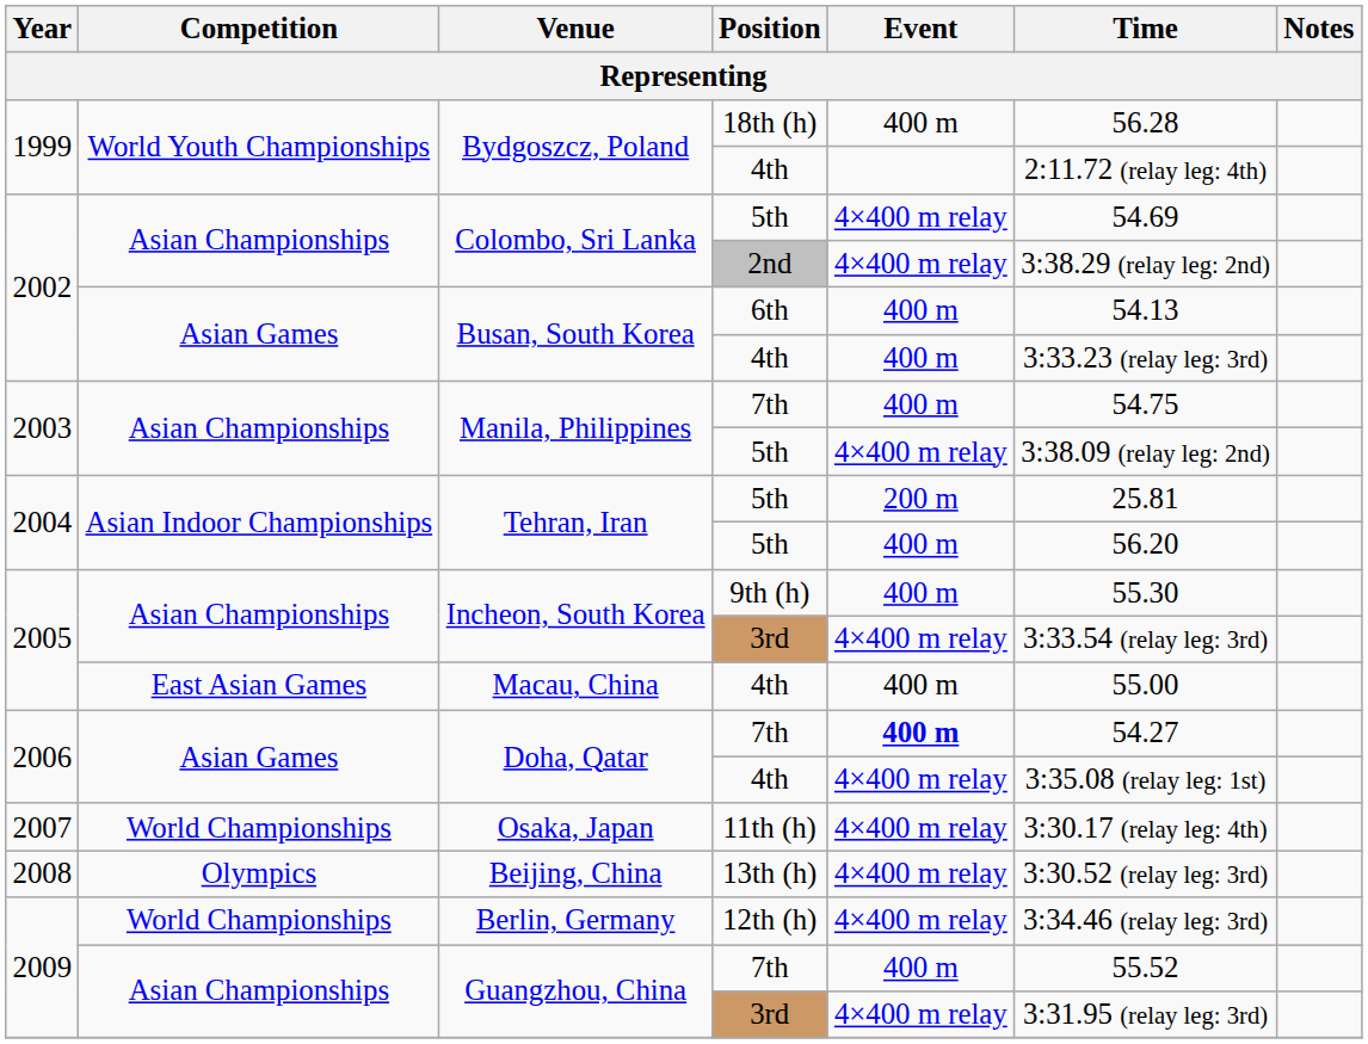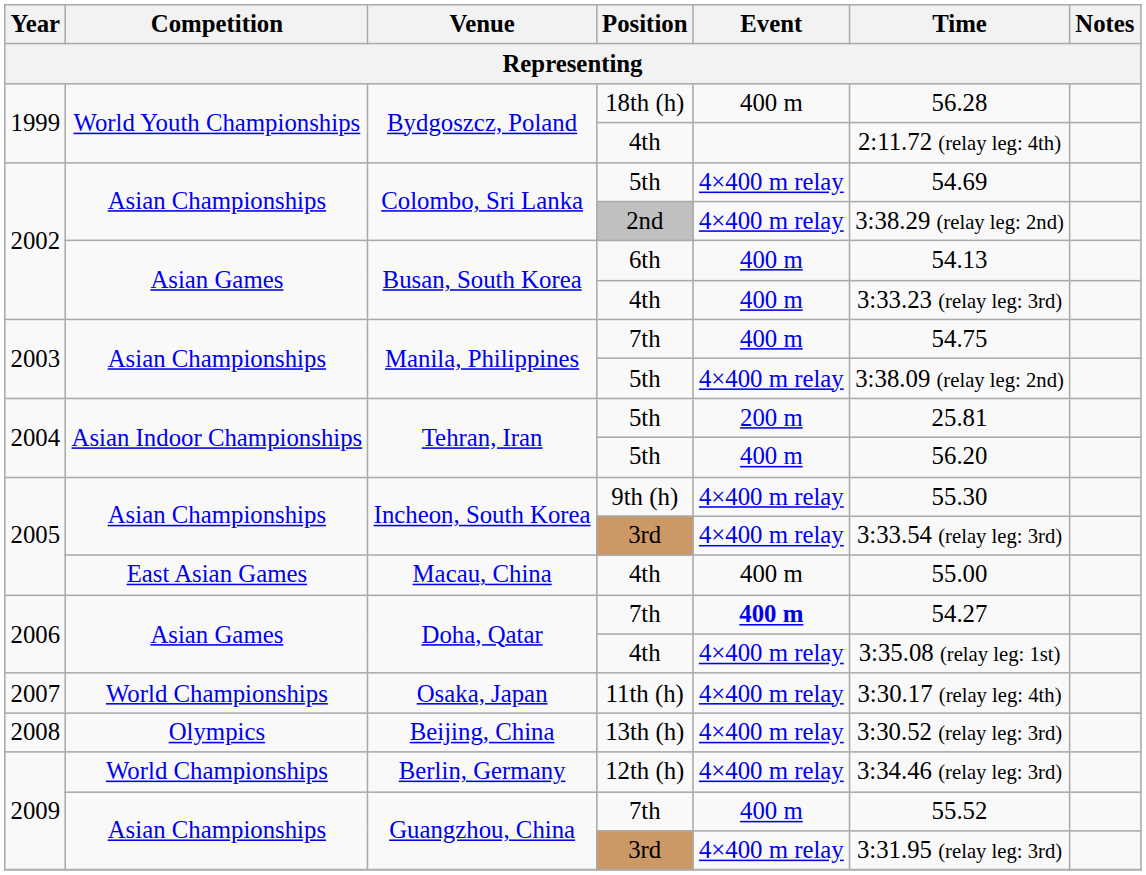 <table class="wikitable sortable" style=text-align:center>
 <tr>
 <th>Year</th>
 <th>Competition</th>
 <th>Venue</th>
 <th>Position</th>
 <th>Event</th>
 <th>Time</th>
 <th>Notes</th>
 </tr>
 <tr>
 <th colspan="7">Representing </th>
 </tr>
 <tr>
 <td rowspan=2>1999</td>
 <td rowspan=2><a href='#'>World Youth Championships</a></td>
 <td rowspan=2><a href='#'>Bydgoszcz, Poland</a></td>
 <td>18th (h)</td>
 <td>400 m</td>
 <td>56.28</td>
 <td></td>
 </tr>
 <tr>
 <td>4th</td>
 <td></td>
 <td>2:11.72 <small>(relay leg: 4th)</small></td>
 <td></td>
 </tr>
 <tr>
 <td rowspan=4>2002</td>
 <td rowspan=2><a href='#'>Asian Championships</a></td>
 <td rowspan=2><a href='#'>Colombo, Sri Lanka</a></td>
 <td>5th</td>
 <td><a href='#'>4×400 m relay</a></td>
 <td>54.69</td>
 <td></td>
 </tr>
 <tr>
 <td bgcolor="silver">2nd</td>
 <td><a href='#'>4×400 m relay</a></td>
 <td>3:38.29 <small>(relay leg: 2nd)</small></td>
 <td></td>
 </tr>
 <tr>
 <td rowspan=2><a href='#'>Asian Games</a></td>
 <td rowspan=2><a href='#'>Busan, South Korea</a></td>
 <td>6th</td>
 <td><a href='#'>400 m</a></td>
 <td>54.13</td>
 <td></td>
 </tr>
 <tr>
 <td>4th</td>
 <td><a href='#'>400 m</a></td>
 <td>3:33.23 <small>(relay leg: 3rd)</small></td>
 <td></td>
 </tr>
 <tr>
 <td rowspan=2>2003</td>
 <td rowspan=2><a href='#'>Asian Championships</a></td>
 <td rowspan=2><a href='#'>Manila, Philippines</a></td>
 <td>7th</td>
 <td><a href='#'>400 m</a></td>
 <td>54.75</td>
 <td></td>
 </tr>
 <tr>
 <td>5th</td>
 <td><a href='#'>4×400 m relay</a></td>
 <td>3:38.09 <small>(relay leg: 2nd)</small></td>
 <td></td>
 </tr>
 <tr>
 <td rowspan=2>2004</td>
 <td rowspan=2><a href='#'>Asian Indoor Championships</a></td>
 <td rowspan=2><a href='#'>Tehran, Iran</a></td>
 <td>5th</td>
 <td><a href='#'>200 m</a></td>
 <td>25.81</td>
 <td></td>
 </tr>
 <tr>
 <td>5th</td>
 <td><a href='#'>400 m</a></td>
 <td>56.20</td>
 <td></td>
 </tr>
 <tr>
 <td rowspan=3>2005</td>
 <td rowspan=2><a href='#'>Asian Championships</a></td>
 <td rowspan=2><a href='#'>Incheon, South Korea</a></td>
 <td>9th (h)</td>
-<td><a href='#'>400 m</a></td>
+<td><a href='#'>4×400 m relay</a></td>
 <td>55.30</td>
 <td></td>
 </tr>
 <tr>
 <td bgcolor=cc9966>3rd</td>
 <td><a href='#'>4×400 m relay</a></td>
 <td>3:33.54 <small>(relay leg: 3rd)</small></td>
 <td></td>
 </tr>
 <tr>
 <td><a href='#'>East Asian Games</a></td>
 <td><a href='#'>Macau, China</a></td>
 <td>4th</td>
 <td>400 m</td>
 <td>55.00</td>
 <td></td>
 </tr>
 <tr>
 <td rowspan=2>2006</td>
 <td rowspan=2><a href='#'>Asian Games</a></td>
 <td rowspan=2><a href='#'>Doha, Qatar</a></td>
 <td>7th</td>
 <td><strong><a href='#'>400 m</a></strong></td>
 <td>54.27</td>
 <td></td>
 </tr>
 <tr>
 <td>4th</td>
 <td><a href='#'>4×400 m relay</a></td>
 <td>3:35.08 <small>(relay leg: 1st)</small></td>
 <td></td>
 </tr>
 <tr>
 <td>2007</td>
 <td><a href='#'>World Championships</a></td>
 <td><a href='#'>Osaka, Japan</a></td>
 <td>11th (h)</td>
 <td><a href='#'>4×400 m relay</a></td>
 <td>3:30.17 <small>(relay leg: 4th)</small></td>
 <td></td>
 </tr>
 <tr>
 <td>2008</td>
 <td><a href='#'>Olympics</a></td>
 <td><a href='#'>Beijing, China</a></td>
 <td>13th (h)</td>
 <td><a href='#'>4×400 m relay</a></td>
 <td>3:30.52 <small>(relay leg: 3rd)</small></td>
 <td></td>
 </tr>
 <tr>
 <td rowspan=3>2009</td>
 <td><a href='#'>World Championships</a></td>
 <td><a href='#'>Berlin, Germany</a></td>
 <td>12th (h)</td>
 <td><a href='#'>4×400 m relay</a></td>
 <td>3:34.46 <small>(relay leg: 3rd)</small></td>
 <td></td>
 </tr>
 <tr>
 <td rowspan=2><a href='#'>Asian Championships</a></td>
 <td rowspan=2><a href='#'>Guangzhou, China</a></td>
 <td>7th</td>
 <td><a href='#'>400 m</a></td>
 <td>55.52</td>
 <td></td>
 </tr>
 <tr>
 <td bgcolor=cc9966>3rd</td>
 <td><a href='#'>4×400 m relay</a></td>
 <td>3:31.95 <small>(relay leg: 3rd)</small></td>
 <td></td>
 </tr>
 <tr>
 </tr>
 </table>
